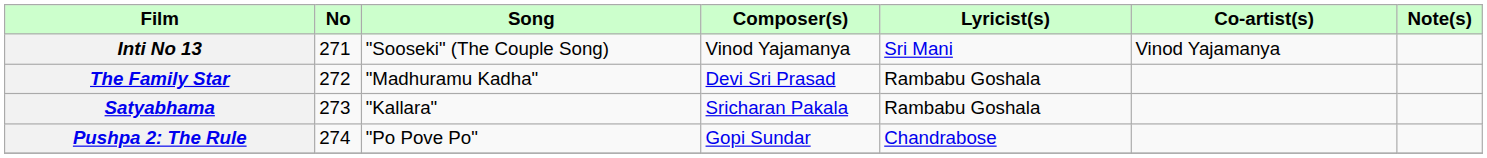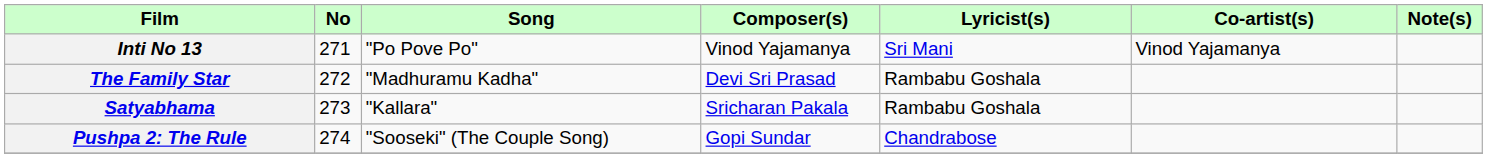 <table class="wikitable plainrowheaders" width="100%" "textcolor:#000;">
 <tr style="background:#cfc; text-align:center;">
 <td scope="col" width="21%"><strong>Film</strong></td>
 <td><strong>No</strong></td>
 <td scope="col" width="23%"><strong>Song</strong></td>
 <td><strong>Composer(s)</strong></td>
 <td scope="col" width="17%"><strong>Lyricist(s)</strong></td>
 <td scope="col" width="18%"><strong>Co-artist(s)</strong></td>
 <td><strong>Note(s)</strong></td>
 </tr>
 <tr>
 <th><em>Inti No 13</em></th>
 <td>271</td>
-<td>"Sooseki" (The Couple Song)</td>
+<td>"Po Pove Po"</td>
 <td>Vinod Yajamanya</td>
 <td><a href='#'>Sri Mani</a></td>
 <td>Vinod Yajamanya</td>
 <td></td>
 </tr>
 <tr>
 <th><em><a href='#'>The Family Star</a></em></th>
 <td>272</td>
 <td>"Madhuramu Kadha"</td>
 <td><a href='#'>Devi Sri Prasad</a></td>
 <td>Rambabu Goshala</td>
 <td></td>
 <td></td>
 </tr>
 <tr>
 <th><em><a href='#'>Satyabhama</a></em></th>
 <td>273</td>
 <td>"Kallara"</td>
 <td><a href='#'>Sricharan Pakala</a></td>
 <td>Rambabu Goshala</td>
 <td></td>
 <td></td>
 </tr>
 <tr>
 <th><em><a href='#'>Pushpa 2: The Rule</a></em></th>
 <td>274</td>
-<td>"Po Pove Po"</td>
+<td>"Sooseki" (The Couple Song)</td>
 <td><a href='#'>Gopi Sundar</a></td>
 <td><a href='#'>Chandrabose</a></td>
 <td></td>
 <td></td>
 </tr>
 <tr>
 </tr>
 </table>
